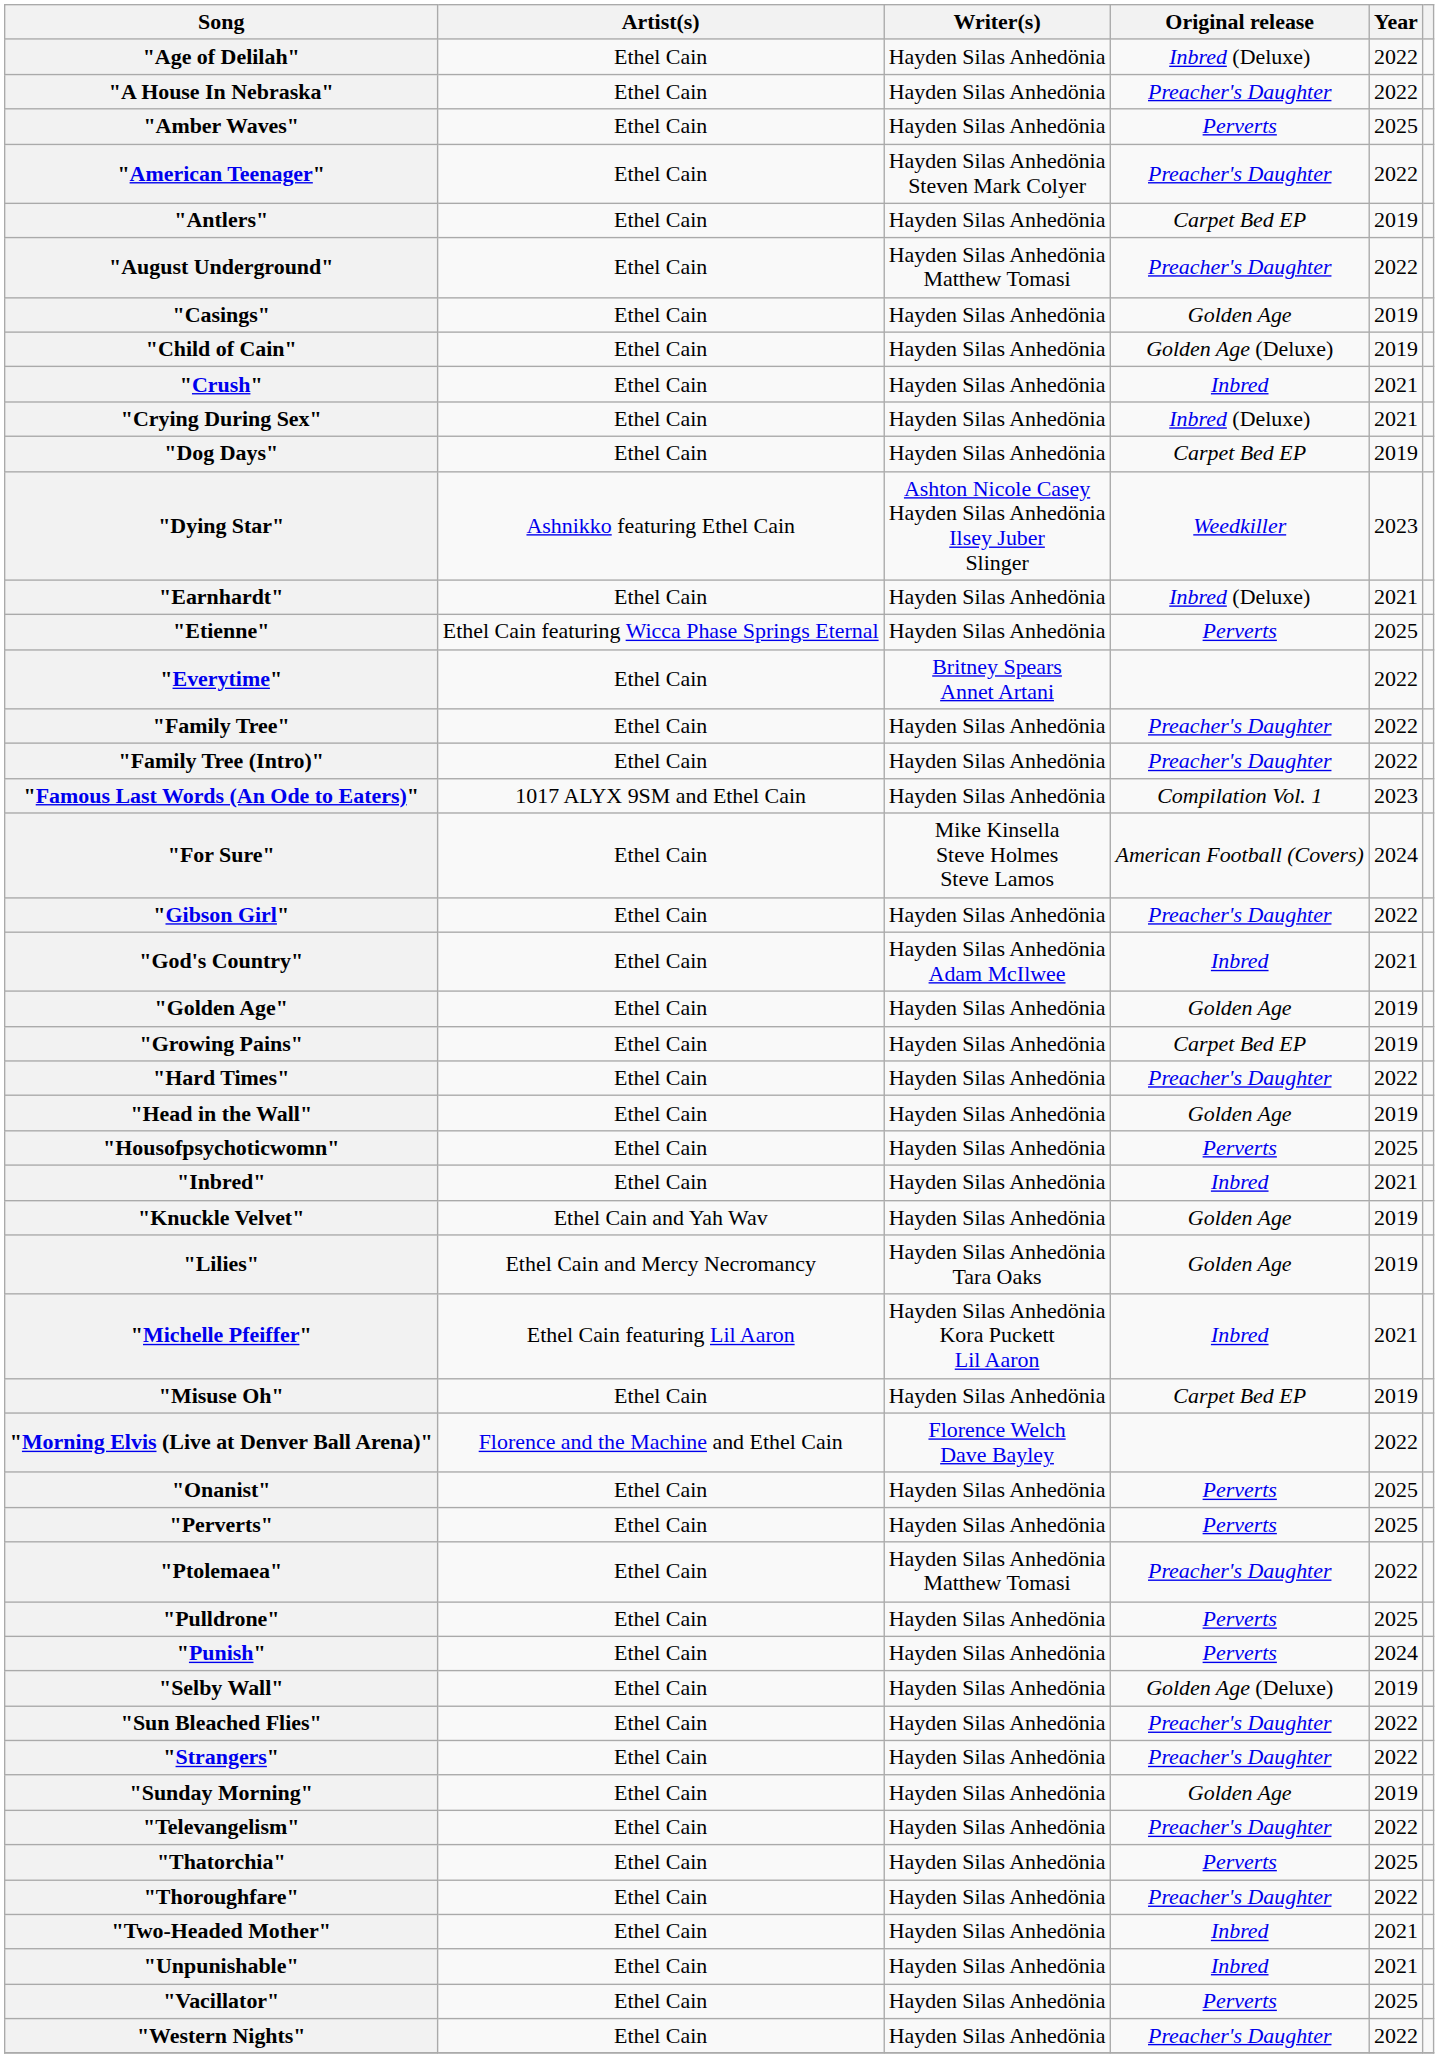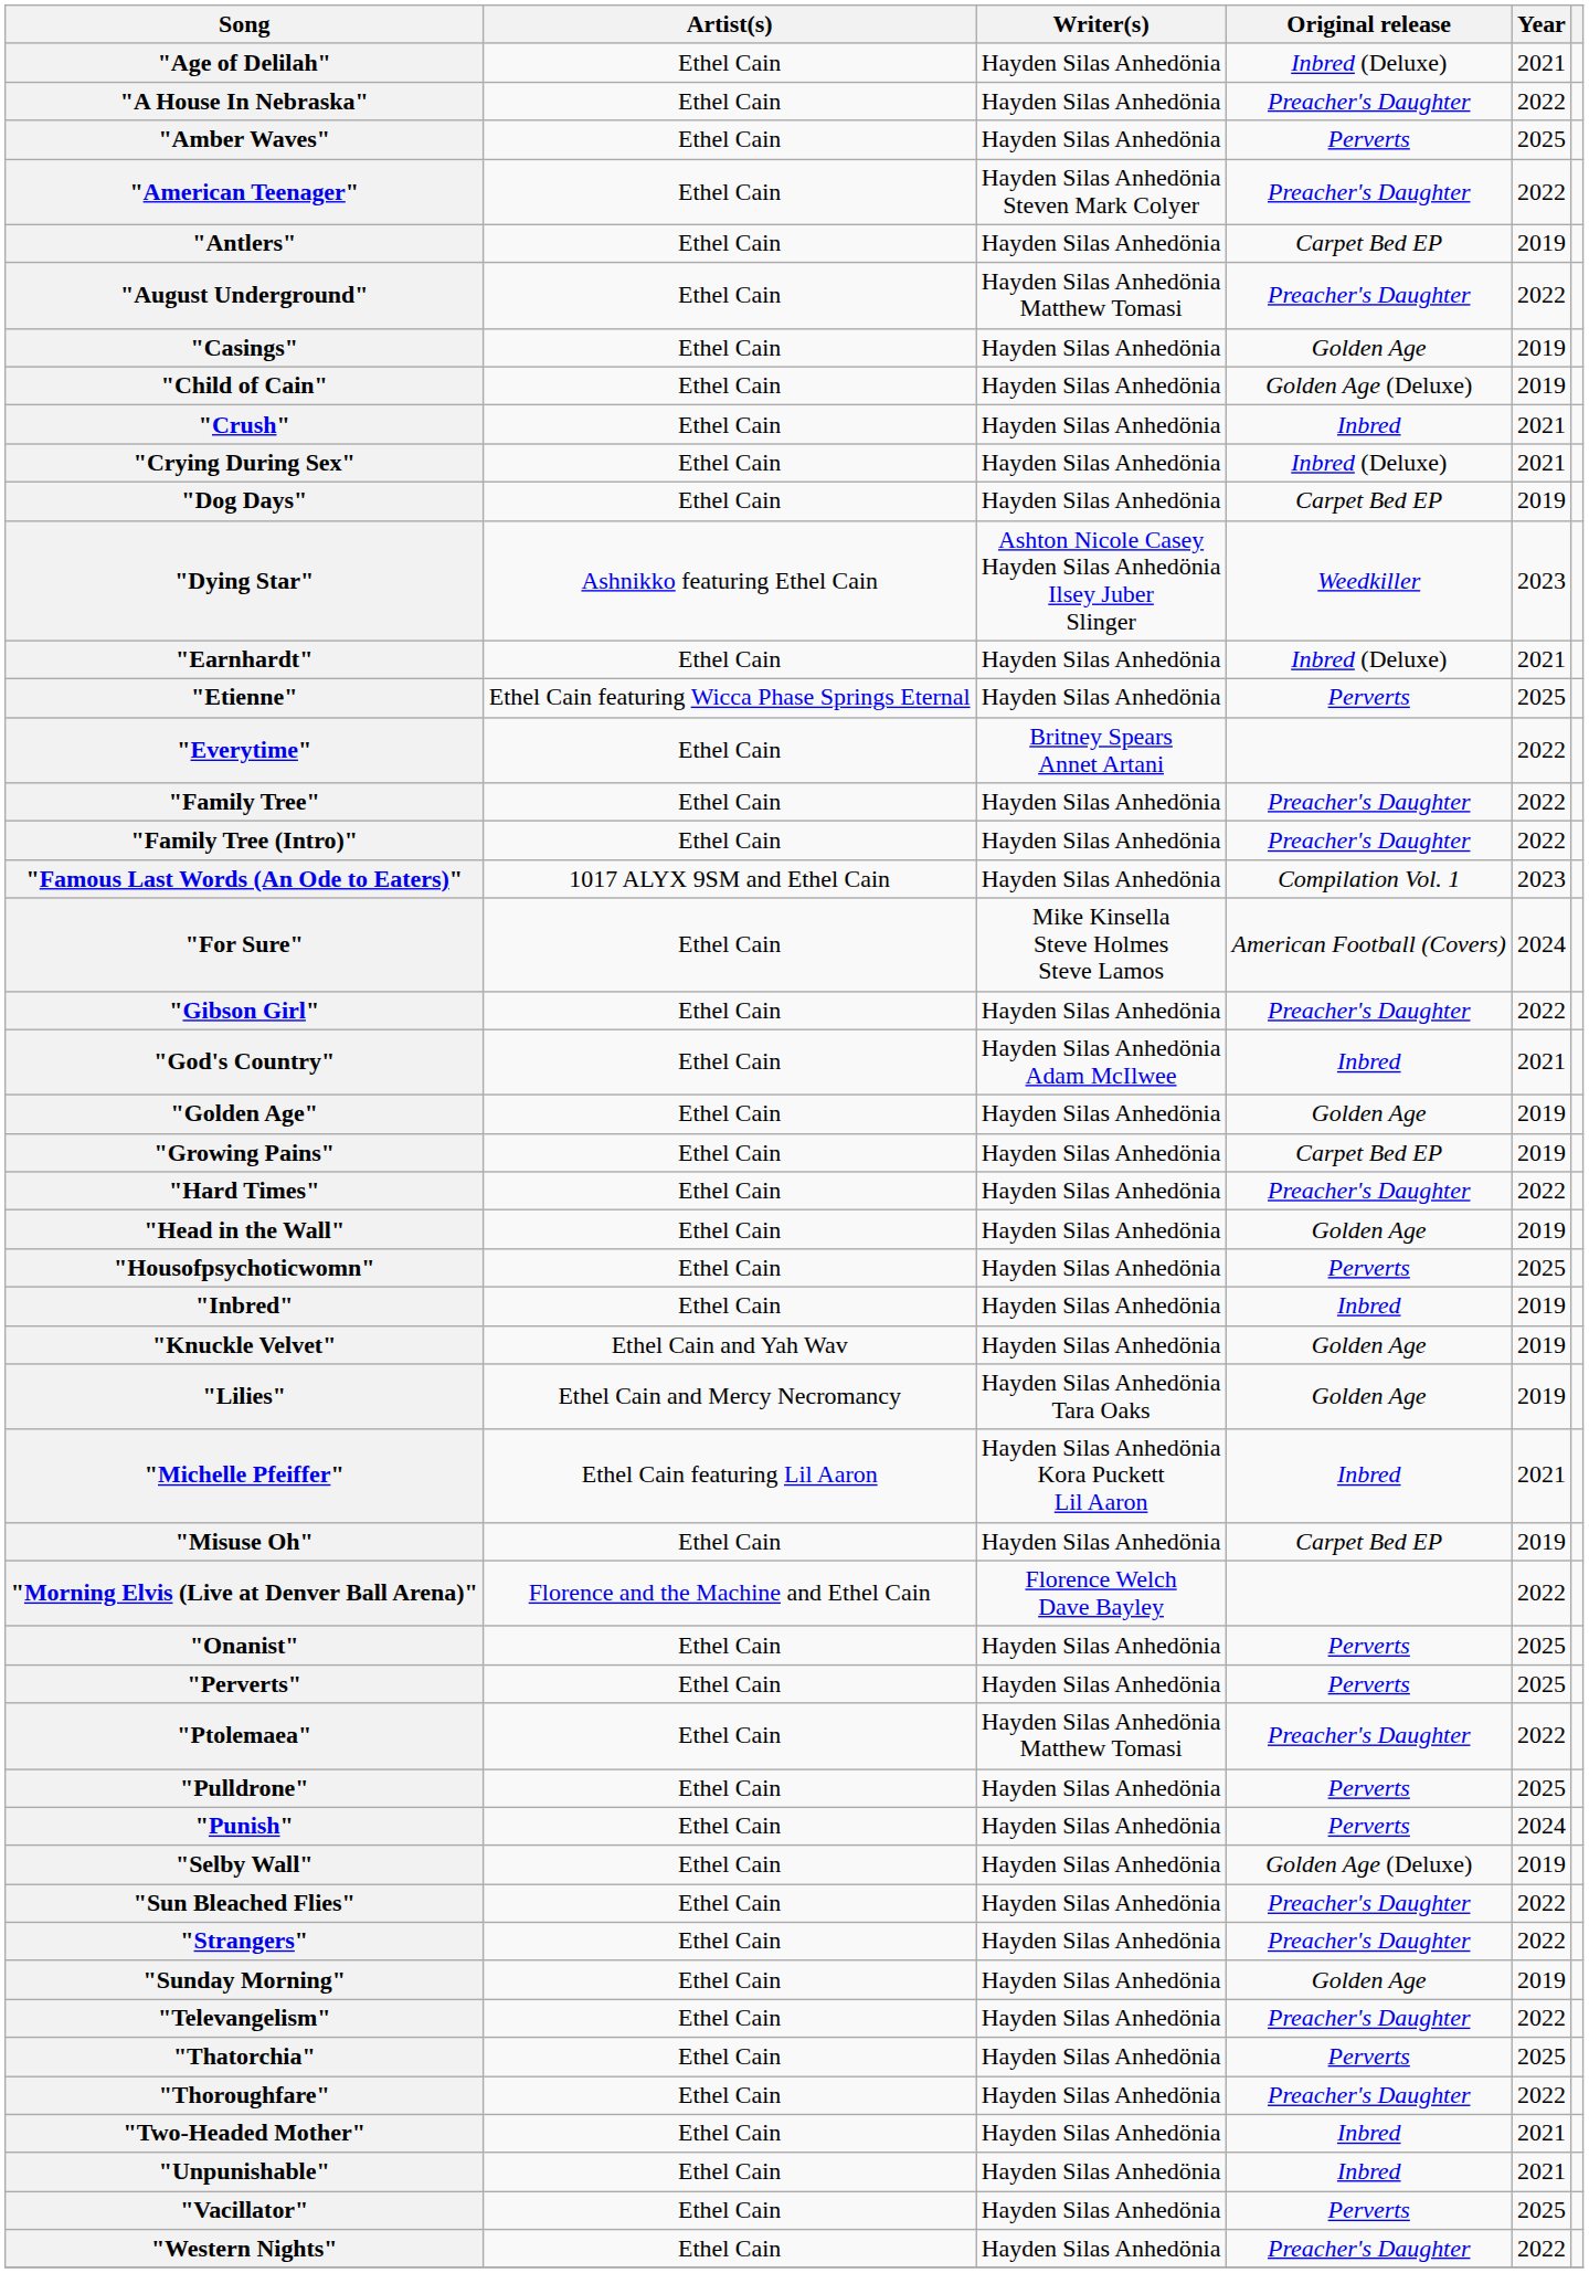 <table class="wikitable sortable plainrowheaders" style="text-align:center;">
 <tr>
 <th scope="col">Song</th>
 <th scope="col">Artist(s)</th>
 <th scope="col">Writer(s)</th>
 <th scope="col">Original release</th>
 <th scope="col">Year</th>
 <th scope="col" class="unsortable"></th>
 </tr>
 <tr>
 <th scope="row"> "Age of Delilah"</th>
 <td>Ethel Cain</td>
 <td>Hayden Silas Anhedönia</td>
 <td><em><a href='#'>Inbred</a></em> (Deluxe)</td>
-<td>2022</td>
+<td>2021</td>
 <td></td>
 </tr>
 <tr>
 <th scope="row">"A House In Nebraska"</th>
 <td>Ethel Cain</td>
 <td>Hayden Silas Anhedönia</td>
 <td><em><a href='#'>Preacher's Daughter</a></em></td>
 <td>2022</td>
 <td></td>
 </tr>
 <tr>
 <th scope="row">"Amber Waves"</th>
 <td>Ethel Cain</td>
 <td>Hayden Silas Anhedönia</td>
 <td><em><a href='#'>Perverts</a></em></td>
 <td>2025</td>
 <td></td>
 </tr>
 <tr>
 <th scope="row">"<a href='#'>American Teenager</a>"</th>
 <td>Ethel Cain</td>
 <td>Hayden Silas Anhedönia <br> Steven Mark Colyer</td>
 <td><em><a href='#'>Preacher's Daughter</a></em></td>
 <td>2022</td>
 <td></td>
 </tr>
 <tr>
 <th scope="row">"Antlers"</th>
 <td>Ethel Cain</td>
 <td>Hayden Silas Anhedönia</td>
 <td><em>Carpet Bed EP</em></td>
 <td>2019</td>
 <td></td>
 </tr>
 <tr>
 <th scope="row">"August Underground"</th>
 <td>Ethel Cain</td>
 <td>Hayden Silas Anhedönia <br> Matthew Tomasi</td>
 <td><em><a href='#'>Preacher's Daughter</a></em></td>
 <td>2022</td>
 <td></td>
 </tr>
 <tr>
 <th scope="row"> "Casings"</th>
 <td>Ethel Cain</td>
 <td>Hayden Silas Anhedönia</td>
 <td><em>Golden Age</em></td>
 <td>2019</td>
 <td></td>
 </tr>
 <tr>
 <th scope="row">"Child of Cain"</th>
 <td>Ethel Cain</td>
 <td>Hayden Silas Anhedönia</td>
 <td><em>Golden Age</em> (Deluxe)</td>
 <td>2019</td>
 <td></td>
 </tr>
 <tr>
 <th scope="row">"<a href='#'>Crush</a>"</th>
 <td>Ethel Cain</td>
 <td>Hayden Silas Anhedönia</td>
 <td><em><a href='#'>Inbred</a></em></td>
 <td>2021</td>
 <td></td>
 </tr>
 <tr>
 <th scope="row">"Crying During Sex"</th>
 <td>Ethel Cain</td>
 <td>Hayden Silas Anhedönia</td>
 <td><em><a href='#'>Inbred</a></em> (Deluxe)</td>
 <td>2021</td>
 <td></td>
 </tr>
 <tr>
 <th scope="row"> "Dog Days"</th>
 <td>Ethel Cain</td>
 <td>Hayden Silas Anhedönia</td>
 <td><em>Carpet Bed EP</em></td>
 <td>2019</td>
 <td></td>
 </tr>
 <tr>
 <th scope="row">"Dying Star"</th>
 <td><a href='#'>Ashnikko</a> featuring Ethel Cain</td>
 <td><a href='#'>Ashton Nicole Casey</a> <br> Hayden Silas Anhedönia <br> <a href='#'>Ilsey Juber</a> <br> Slinger</td>
 <td><em><a href='#'>Weedkiller</a></em></td>
 <td>2023</td>
 <td></td>
 </tr>
 <tr>
 <th scope="row"> "Earnhardt"</th>
 <td>Ethel Cain</td>
 <td>Hayden Silas Anhedönia</td>
 <td><em><a href='#'>Inbred</a></em> (Deluxe)</td>
 <td>2021</td>
 <td></td>
 </tr>
 <tr>
 <th scope="row">"Etienne"</th>
 <td>Ethel Cain featuring <a href='#'>Wicca Phase Springs Eternal</a></td>
 <td>Hayden Silas Anhedönia</td>
 <td><em><a href='#'>Perverts</a></em></td>
 <td>2025</td>
 <td></td>
 </tr>
 <tr>
 <th scope="row">"<a href='#'>Everytime</a>" </th>
 <td>Ethel Cain</td>
 <td><a href='#'>Britney Spears</a> <br> <a href='#'>Annet Artani</a></td>
 <td></td>
 <td>2022</td>
 <td></td>
 </tr>
 <tr>
 <th scope="row"> "Family Tree"</th>
 <td>Ethel Cain</td>
 <td>Hayden Silas Anhedönia</td>
 <td><em><a href='#'>Preacher's Daughter</a></em></td>
 <td>2022</td>
 <td></td>
 </tr>
 <tr>
 <th scope="row">"Family Tree (Intro)"</th>
 <td>Ethel Cain</td>
 <td>Hayden Silas Anhedönia</td>
 <td><em><a href='#'>Preacher's Daughter</a></em></td>
 <td>2022</td>
 <td></td>
 </tr>
 <tr>
 <th scope="row">"<a href='#'>Famous Last Words (An Ode to Eaters)</a>"</th>
 <td>1017 ALYX 9SM and Ethel Cain</td>
 <td>Hayden Silas Anhedönia</td>
 <td><em>Compilation Vol. 1</em></td>
 <td>2023</td>
 <td></td>
 </tr>
 <tr>
 <th scope="row">"For Sure"</th>
 <td>Ethel Cain</td>
 <td>Mike Kinsella <br> Steve Holmes <br> Steve Lamos</td>
 <td><em>American Football (Covers)</em></td>
 <td>2024</td>
 <td></td>
 </tr>
 <tr>
 <th scope="row"> "<a href='#'>Gibson Girl</a>"</th>
 <td>Ethel Cain</td>
 <td>Hayden Silas Anhedönia</td>
 <td><em><a href='#'>Preacher's Daughter</a></em></td>
 <td>2022</td>
 <td></td>
 </tr>
 <tr>
 <th scope="row">"God's Country"</th>
 <td>Ethel Cain</td>
 <td>Hayden Silas Anhedönia <br> <a href='#'>Adam McIlwee</a></td>
 <td><em><a href='#'>Inbred</a></em></td>
 <td>2021</td>
 <td></td>
 </tr>
 <tr>
 <th scope="row">"Golden Age"</th>
 <td>Ethel Cain</td>
 <td>Hayden Silas Anhedönia</td>
 <td><em>Golden Age</em></td>
 <td>2019</td>
 <td></td>
 </tr>
 <tr>
 <th scope="row">"Growing Pains"</th>
 <td>Ethel Cain</td>
 <td>Hayden Silas Anhedönia</td>
 <td><em>Carpet Bed EP</em></td>
 <td>2019</td>
 <td></td>
 </tr>
 <tr>
 <th scope="row"> "Hard Times"</th>
 <td>Ethel Cain</td>
 <td>Hayden Silas Anhedönia</td>
 <td><em><a href='#'>Preacher's Daughter</a></em></td>
 <td>2022</td>
 <td></td>
 </tr>
 <tr>
 <th scope="row">"Head in the Wall"</th>
 <td>Ethel Cain</td>
 <td>Hayden Silas Anhedönia</td>
 <td><em>Golden Age</em></td>
 <td>2019</td>
 <td></td>
 </tr>
 <tr>
 <th scope="row">"Housofpsychoticwomn"</th>
 <td>Ethel Cain</td>
 <td>Hayden Silas Anhedönia</td>
 <td><em><a href='#'>Perverts</a></em></td>
 <td>2025</td>
 <td></td>
 </tr>
 <tr>
 <th scope="row"> "Inbred"</th>
 <td>Ethel Cain</td>
 <td>Hayden Silas Anhedönia</td>
 <td><em><a href='#'>Inbred</a></em></td>
-<td>2021</td>
+<td>2019</td>
 <td></td>
 </tr>
 <tr>
 <th scope="row"> "Knuckle Velvet"</th>
 <td>Ethel Cain and Yah Wav</td>
 <td>Hayden Silas Anhedönia</td>
 <td><em>Golden Age</em></td>
 <td>2019</td>
 <td></td>
 </tr>
 <tr>
 <th scope="row"> "Lilies"</th>
 <td>Ethel Cain and Mercy Necromancy</td>
 <td>Hayden Silas Anhedönia <br> Tara Oaks</td>
 <td><em>Golden Age</em></td>
 <td>2019</td>
 <td></td>
 </tr>
 <tr>
 <th scope="row"> "<a href='#'>Michelle Pfeiffer</a>"</th>
 <td>Ethel Cain featuring <a href='#'>Lil Aaron</a></td>
 <td>Hayden Silas Anhedönia <br> Kora Puckett <br> <a href='#'>Lil Aaron</a></td>
 <td><em><a href='#'>Inbred</a></em></td>
 <td>2021</td>
 <td></td>
 </tr>
 <tr>
 <th scope="row">"Misuse Oh"</th>
 <td>Ethel Cain</td>
 <td>Hayden Silas Anhedönia</td>
 <td><em>Carpet Bed EP</em></td>
 <td>2019</td>
 <td></td>
 </tr>
 <tr>
 <th scope="row">"<a href='#'>Morning Elvis</a> (Live at Denver Ball Arena)"</th>
 <td><a href='#'>Florence and the Machine</a> and Ethel Cain</td>
 <td><a href='#'>Florence Welch</a> <br> <a href='#'>Dave Bayley</a></td>
 <td></td>
 <td>2022</td>
 <td></td>
 </tr>
 <tr>
 <th scope="row"> "Onanist"</th>
 <td>Ethel Cain</td>
 <td>Hayden Silas Anhedönia</td>
 <td><em><a href='#'>Perverts</a></em></td>
 <td>2025</td>
 <td></td>
 </tr>
 <tr>
 <th scope="row"> "Perverts"</th>
 <td>Ethel Cain</td>
 <td>Hayden Silas Anhedönia</td>
 <td><em><a href='#'>Perverts</a></em></td>
 <td>2025</td>
 <td></td>
 </tr>
 <tr>
 <th scope="row">"Ptolemaea"</th>
 <td>Ethel Cain</td>
 <td>Hayden Silas Anhedönia <br> Matthew Tomasi</td>
 <td><em><a href='#'>Preacher's Daughter</a></em></td>
 <td>2022</td>
 <td></td>
 </tr>
 <tr>
 <th scope="row">"Pulldrone"</th>
 <td>Ethel Cain</td>
 <td>Hayden Silas Anhedönia</td>
 <td><em><a href='#'>Perverts</a></em></td>
 <td>2025</td>
 <td></td>
 </tr>
 <tr>
 <th scope="row">"<a href='#'>Punish</a>"</th>
 <td>Ethel Cain</td>
 <td>Hayden Silas Anhedönia</td>
 <td><em><a href='#'>Perverts</a></em></td>
 <td>2024</td>
 <td></td>
 </tr>
 <tr>
 <th scope="row"> "Selby Wall"</th>
 <td>Ethel Cain</td>
 <td>Hayden Silas Anhedönia</td>
 <td><em>Golden Age</em> (Deluxe)</td>
 <td>2019</td>
 <td></td>
 </tr>
 <tr>
 <th scope="row">"Sun Bleached Flies"</th>
 <td>Ethel Cain</td>
 <td>Hayden Silas Anhedönia</td>
 <td><em><a href='#'>Preacher's Daughter</a></em></td>
 <td>2022</td>
 <td></td>
 </tr>
 <tr>
 <th scope="row">"<a href='#'>Strangers</a>"</th>
 <td>Ethel Cain</td>
 <td>Hayden Silas Anhedönia</td>
 <td><em><a href='#'>Preacher's Daughter</a></em></td>
 <td>2022</td>
 <td></td>
 </tr>
 <tr>
 <th scope="row">"Sunday Morning"</th>
 <td>Ethel Cain</td>
 <td>Hayden Silas Anhedönia</td>
 <td><em>Golden Age</em></td>
 <td>2019</td>
 <td></td>
 </tr>
 <tr>
 <th scope="row"> "Televangelism"</th>
 <td>Ethel Cain</td>
 <td>Hayden Silas Anhedönia</td>
 <td><em><a href='#'>Preacher's Daughter</a></em></td>
 <td>2022</td>
 <td></td>
 </tr>
 <tr>
 <th scope="row">"Thatorchia"</th>
 <td>Ethel Cain</td>
 <td>Hayden Silas Anhedönia</td>
 <td><em><a href='#'>Perverts</a></em></td>
 <td>2025</td>
 <td></td>
 </tr>
 <tr>
 <th scope="row">"Thoroughfare"</th>
 <td>Ethel Cain</td>
 <td>Hayden Silas Anhedönia</td>
 <td><em><a href='#'>Preacher's Daughter</a></em></td>
 <td>2022</td>
 <td></td>
 </tr>
 <tr>
 <th scope="row">"Two-Headed Mother"</th>
 <td>Ethel Cain</td>
 <td>Hayden Silas Anhedönia</td>
 <td><em><a href='#'>Inbred</a></em></td>
 <td>2021</td>
 <td></td>
 </tr>
 <tr>
 <th scope="row"> "Unpunishable"</th>
 <td>Ethel Cain</td>
 <td>Hayden Silas Anhedönia</td>
 <td><em><a href='#'>Inbred</a></em></td>
 <td>2021</td>
 <td></td>
 </tr>
 <tr>
 <th scope="row"> "Vacillator"</th>
 <td>Ethel Cain</td>
 <td>Hayden Silas Anhedönia</td>
 <td><em><a href='#'>Perverts</a></em></td>
 <td>2025</td>
 <td></td>
 </tr>
 <tr>
 <th scope="row"> "Western Nights"</th>
 <td>Ethel Cain</td>
 <td>Hayden Silas Anhedönia</td>
 <td><em><a href='#'>Preacher's Daughter</a></em></td>
 <td>2022</td>
 <td></td>
 </tr>
 <tr>
 </tr>
 </table>
